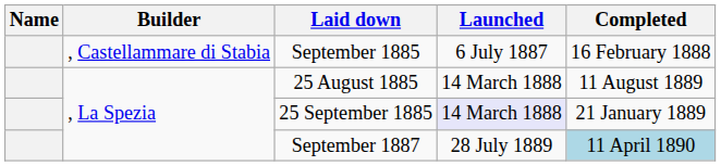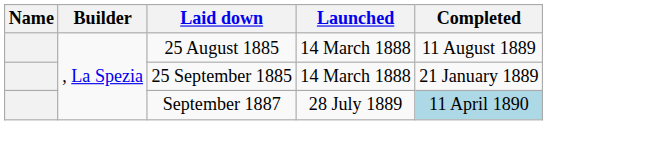 <table class="wikitable plainrowheaders">
 <tr>
 <th scope="col">Name</th>
 <th scope="col">Builder</th>
 <th scope="col"><a href='#'>Laid down</a></th>
 <th scope="col"><a href='#'>Launched</a></th>
 <th scope="col">Completed</th>
-</tr>
-<tr valign=middle>
-<th scope="row"></th>
-<td>, <a href='#'>Castellammare di Stabia</a></td>
-<td align=center>September 1885</td>
-<td align=center>6 July 1887</td>
-<td align=center>16 February 1888</td>
 </tr>
 <tr valign=middle>
 <th scope="row"></th>
 <td rowspan="3">, <a href='#'>La Spezia</a></td>
 <td align=center>25 August 1885</td>
 <td align=center>14 March 1888</td>
 <td align=center>11 August 1889</td>
 </tr>
 <tr valign=middle>
 <th scope="row"></th>
 <td align=center>25 September 1885</td>
-<td align=center style="background: lavender;">14 March 1888</td>
+<td align=center>14 March 1888</td>
 <td align=center>21 January 1889</td>
 </tr>
 <tr valign=middle>
 <th scope="row"></th>
 <td align=center>September 1887</td>
 <td align=center>28 July 1889</td>
 <td align=center style="background: lightblue;">11 April 1890</td>
 </tr>
 </table>
